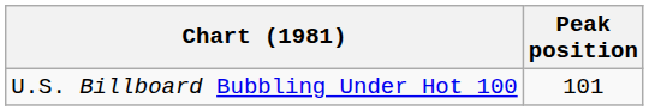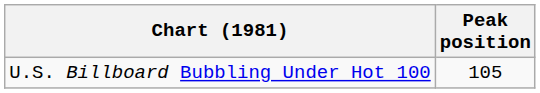 <table class="wikitable">
 <tr>
 <th>Chart (1981)</th>
 <th>Peak<br>position</th>
 </tr>
 <tr>
 <td>U.S. <em>Billboard </em> <a href='#'>Bubbling Under Hot 100</a></td>
-<td style="text-align:center;">101</td>
+<td style="text-align:center;">105</td>
 </tr>
 </table>
